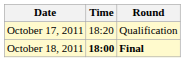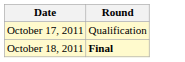 <table class="wikitable">
 <tr>
 <th>Date</th>
-<th>Time</th>
 <th>Round</th>
 </tr>
 <tr style=background:lemonchiffon>
 <td>October 17, 2011</td>
-<td>18:20</td>
 <td>Qualification</td>
 </tr>
 <tr style=background:lemonchiffon>
 <td>October 18, 2011</td>
-<td><strong>18:00</strong></td>
 <td style=background:lemonchiffon><strong>Final</strong></td>
 </tr>
 </table>
